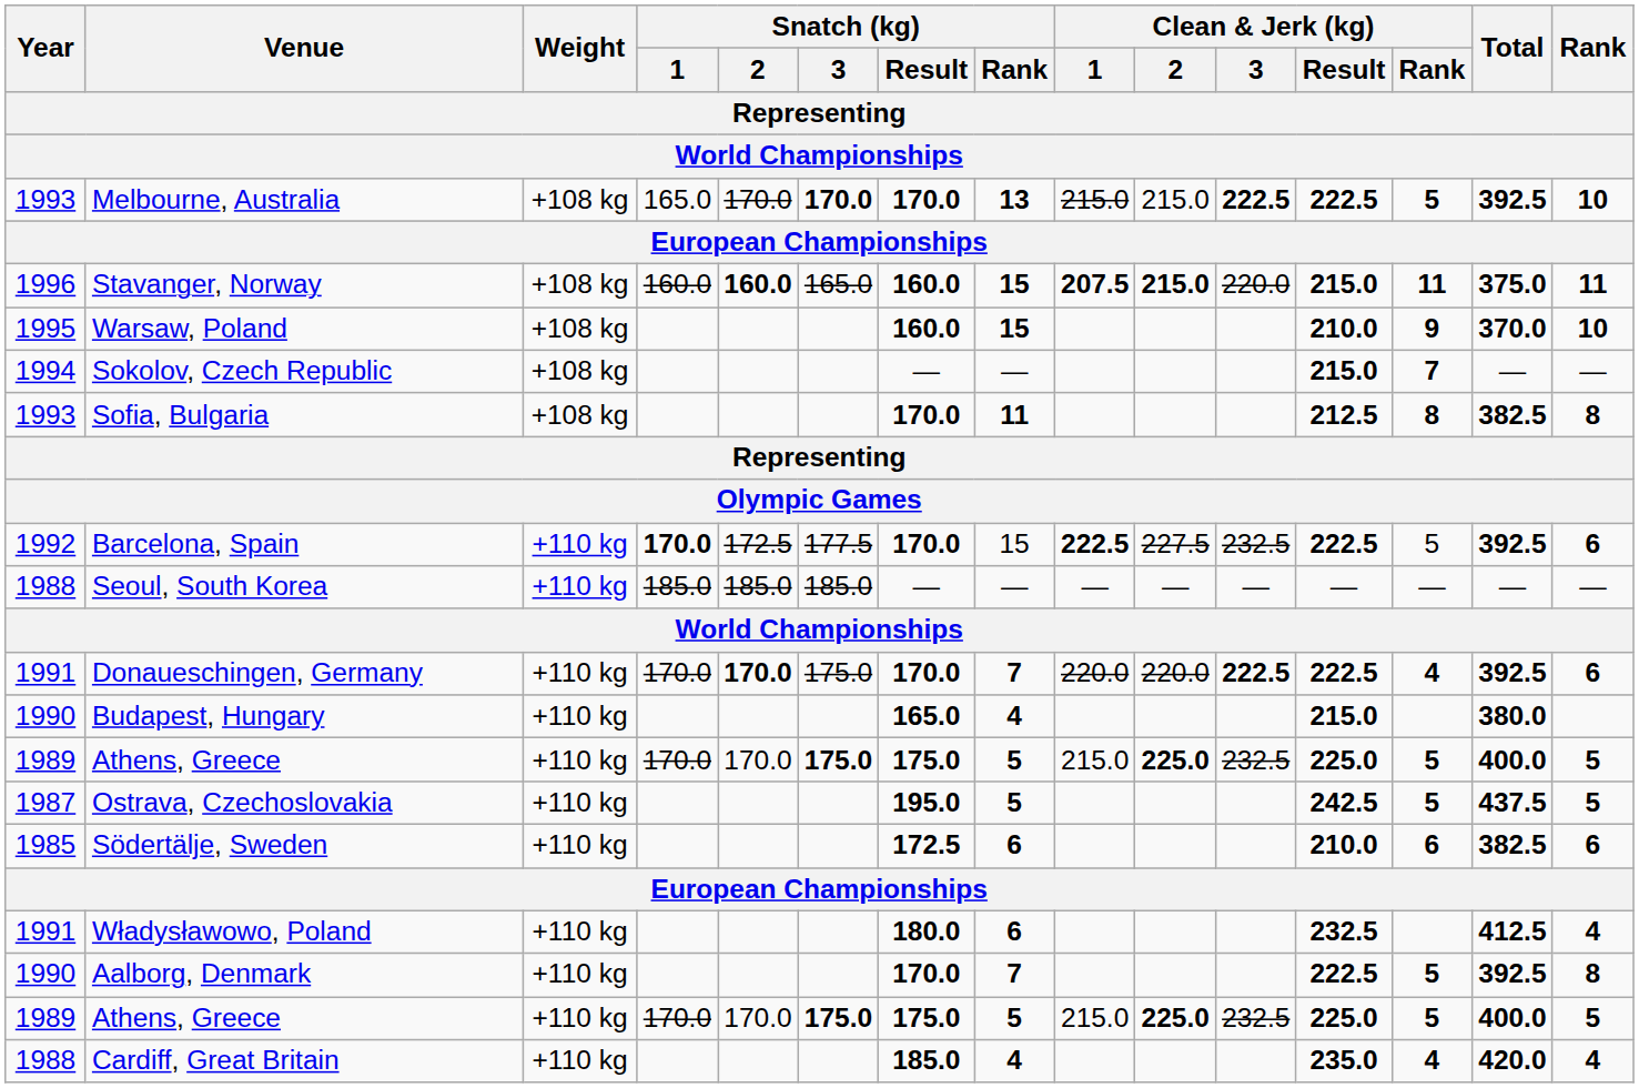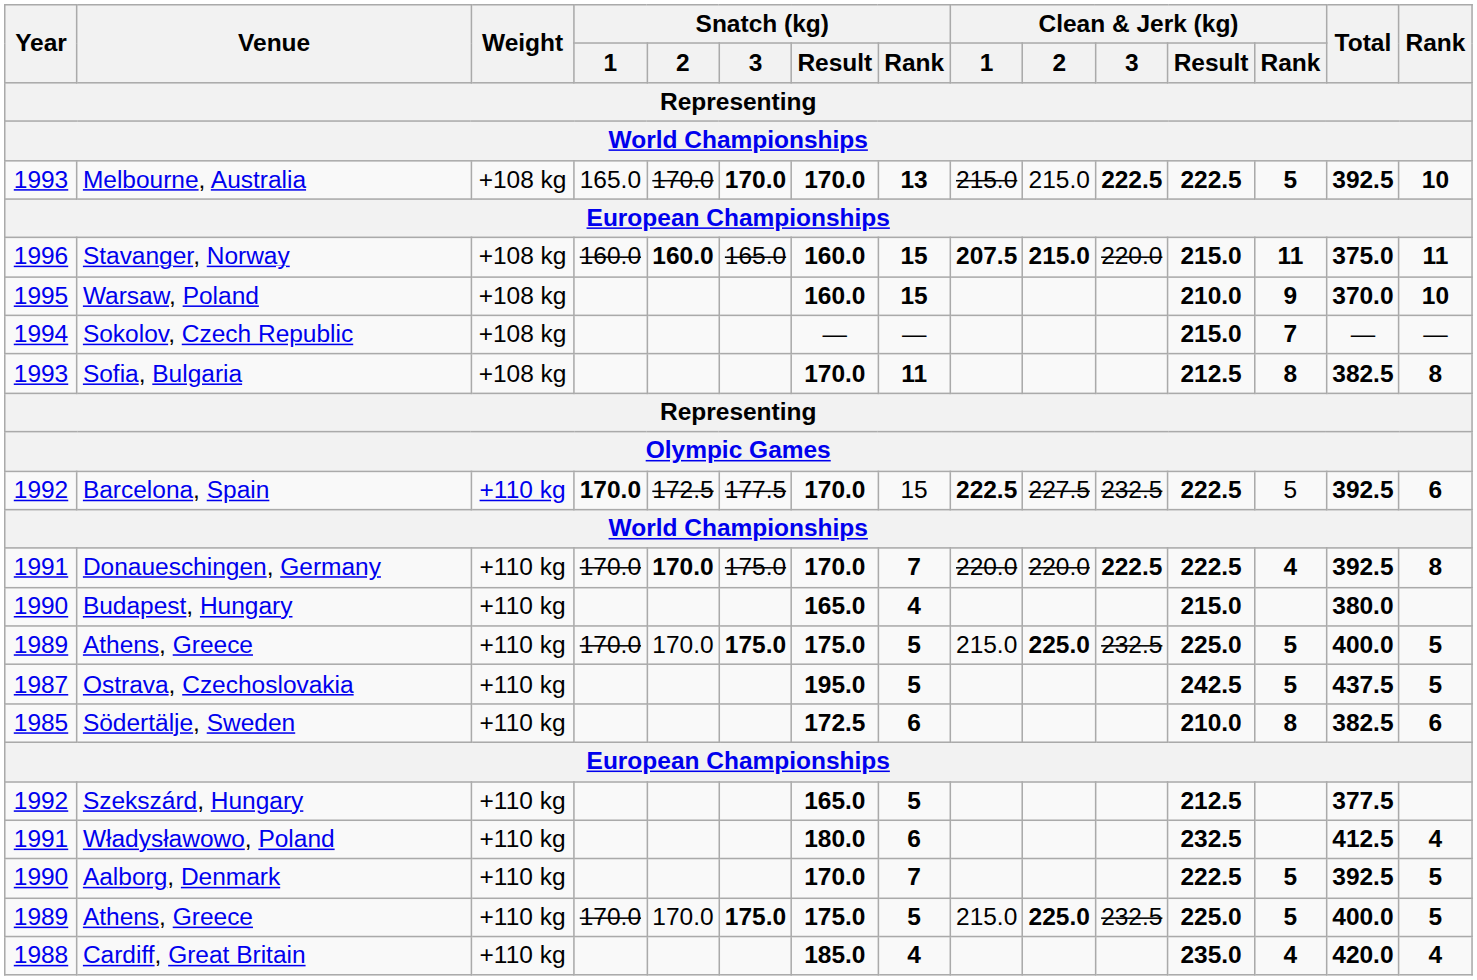 <table class = "wikitable" style="text-align:center;">
 <tr>
 <th rowspan=2 width=40>Year</th>
 <th rowspan=2 width=250>Venue</th>
 <th rowspan=2 width=60>Weight</th>
 <th colspan=5>Snatch (kg)</th>
 <th colspan=5>Clean & Jerk (kg)</th>
 <th rowspan=2 width=40>Total</th>
 <th rowspan=2 width=40>Rank</th>
 </tr>
 <tr>
 <th width=40>1</th>
 <th width=40>2</th>
 <th width=40>3</th>
 <th width=40>Result</th>
 <th width=40>Rank</th>
 <th width=40>1</th>
 <th width=40>2</th>
 <th width=40>3</th>
 <th width=40>Result</th>
 <th width=40>Rank</th>
 </tr>
 <tr>
 <th colspan=15>Representing </th>
 </tr>
 <tr>
 <th colspan=15><a href='#'>World Championships</a></th>
 </tr>
 <tr>
 <td><a href='#'>1993</a></td>
 <td align=left> <a href='#'>Melbourne</a>, <a href='#'>Australia</a></td>
 <td>+108 kg</td>
 <td>165.0</td>
 <td><s>170.0</s></td>
 <td><strong>170.0</strong></td>
 <td><strong>170.0</strong></td>
 <td><strong>13</strong></td>
 <td><s>215.0</s></td>
 <td>215.0</td>
 <td><strong>222.5</strong></td>
 <td><strong>222.5</strong></td>
 <td><strong>5</strong></td>
 <td><strong>392.5</strong></td>
 <td><strong>10</strong></td>
 </tr>
 <tr>
 <th colspan=15><a href='#'>European Championships</a></th>
 </tr>
 <tr>
 <td><a href='#'>1996</a></td>
 <td align=left> <a href='#'>Stavanger</a>, <a href='#'>Norway</a></td>
 <td>+108 kg</td>
 <td><s>160.0</s></td>
 <td><strong>160.0</strong></td>
 <td><s>165.0</s></td>
 <td><strong>160.0</strong></td>
 <td><strong>15</strong></td>
 <td><strong>207.5</strong></td>
 <td><strong>215.0</strong></td>
 <td><s>220.0</s></td>
 <td><strong>215.0</strong></td>
 <td><strong>11</strong></td>
 <td><strong>375.0</strong></td>
 <td><strong>11</strong></td>
 </tr>
 <tr>
 <td><a href='#'>1995</a></td>
 <td align=left> <a href='#'>Warsaw</a>, <a href='#'>Poland</a></td>
 <td>+108 kg</td>
 <td></td>
 <td></td>
 <td></td>
 <td><strong>160.0</strong></td>
 <td><strong>15</strong></td>
 <td></td>
 <td></td>
 <td></td>
 <td><strong>210.0</strong></td>
 <td><strong>9</strong></td>
 <td><strong>370.0</strong></td>
 <td><strong>10</strong></td>
 </tr>
 <tr>
 <td><a href='#'>1994</a></td>
 <td align=left> <a href='#'>Sokolov</a>, <a href='#'>Czech Republic</a></td>
 <td>+108 kg</td>
 <td></td>
 <td></td>
 <td></td>
 <td>—</td>
 <td>—</td>
 <td></td>
 <td></td>
 <td></td>
 <td><strong>215.0</strong></td>
 <td><strong>7</strong></td>
 <td>—</td>
 <td>—</td>
 </tr>
 <tr>
 <td><a href='#'>1993</a></td>
 <td align=left> <a href='#'>Sofia</a>, <a href='#'>Bulgaria</a></td>
 <td>+108 kg</td>
 <td></td>
 <td></td>
 <td></td>
 <td><strong>170.0</strong></td>
 <td><strong>11</strong></td>
 <td></td>
 <td></td>
 <td></td>
 <td><strong>212.5</strong></td>
 <td><strong>8</strong></td>
 <td><strong>382.5</strong></td>
 <td><strong>8</strong></td>
 </tr>
 <tr>
 <th colspan=15>Representing </th>
 </tr>
 <tr>
 <th colspan=15><a href='#'>Olympic Games</a></th>
 </tr>
 <tr>
 <td><a href='#'>1992</a></td>
 <td align=left> <a href='#'>Barcelona</a>, <a href='#'>Spain</a></td>
 <td><a href='#'>+110 kg</a></td>
 <td><strong>170.0</strong></td>
 <td><s>172.5</s></td>
 <td><s>177.5</s></td>
 <td><strong>170.0</strong></td>
 <td>15</td>
 <td><strong>222.5</strong></td>
 <td><s>227.5</s></td>
 <td><s>232.5</s></td>
 <td><strong>222.5</strong></td>
 <td>5</td>
 <td><strong>392.5</strong></td>
 <td><strong>6</strong></td>
 </tr>
 <tr>
-<td><a href='#'>1988</a></td>
-<td align=left> <a href='#'>Seoul</a>, <a href='#'>South Korea</a></td>
-<td><a href='#'>+110 kg</a></td>
-<td><s>185.0</s></td>
-<td><s>185.0</s></td>
-<td><s>185.0</s></td>
-<td>—</td>
-<td>—</td>
-<td>—</td>
-<td>—</td>
-<td>—</td>
-<td>—</td>
-<td>—</td>
-<td>—</td>
-<td>—</td>
-</tr>
-<tr>
 <th colspan=15><a href='#'>World Championships</a></th>
 </tr>
 <tr>
 <td><a href='#'>1991</a></td>
 <td align=left> <a href='#'>Donaueschingen</a>, <a href='#'>Germany</a></td>
 <td>+110 kg</td>
 <td><s>170.0</s></td>
 <td><strong>170.0</strong></td>
 <td><s>175.0</s></td>
 <td><strong>170.0</strong></td>
 <td><strong>7</strong></td>
 <td><s>220.0</s></td>
 <td><s>220.0</s></td>
 <td><strong>222.5</strong></td>
 <td><strong>222.5</strong></td>
 <td><strong>4</strong></td>
 <td><strong>392.5</strong></td>
-<td><strong>6</strong></td>
+<td><strong>8</strong></td>
 </tr>
 <tr>
 <td><a href='#'>1990</a></td>
 <td align=left> <a href='#'>Budapest</a>, <a href='#'>Hungary</a></td>
 <td>+110 kg</td>
 <td></td>
 <td></td>
 <td></td>
 <td><strong>165.0</strong></td>
 <td><strong>4</strong></td>
 <td></td>
 <td></td>
 <td></td>
 <td><strong>215.0</strong></td>
 <td><strong></strong></td>
 <td><strong>380.0</strong></td>
 <td><strong></strong></td>
 </tr>
 <tr>
 <td><a href='#'>1989</a></td>
 <td align=left> <a href='#'>Athens</a>, <a href='#'>Greece</a></td>
 <td>+110 kg</td>
 <td><s>170.0</s></td>
 <td>170.0</td>
 <td><strong>175.0</strong></td>
 <td><strong>175.0</strong></td>
 <td><strong>5</strong></td>
 <td>215.0</td>
 <td><strong>225.0</strong></td>
 <td><s>232.5</s></td>
 <td><strong>225.0</strong></td>
 <td><strong>5</strong></td>
 <td><strong>400.0</strong></td>
 <td><strong>5</strong></td>
 </tr>
 <tr>
 <td><a href='#'>1987</a></td>
 <td align=left> <a href='#'>Ostrava</a>, <a href='#'>Czechoslovakia</a></td>
 <td>+110 kg</td>
 <td></td>
 <td></td>
 <td></td>
 <td><strong>195.0</strong></td>
 <td><strong>5</strong></td>
 <td></td>
 <td></td>
 <td></td>
 <td><strong>242.5</strong></td>
 <td><strong>5</strong></td>
 <td><strong>437.5</strong></td>
 <td><strong>5</strong></td>
 </tr>
 <tr>
 <td><a href='#'>1985</a></td>
 <td align=left> <a href='#'>Södertälje</a>, <a href='#'>Sweden</a></td>
 <td>+110 kg</td>
 <td></td>
 <td></td>
 <td></td>
 <td><strong>172.5</strong></td>
 <td><strong>6</strong></td>
 <td></td>
 <td></td>
 <td></td>
 <td><strong>210.0</strong></td>
-<td><strong>6</strong></td>
+<td><strong>8</strong></td>
 <td><strong>382.5</strong></td>
 <td><strong>6</strong></td>
 </tr>
 <tr>
 <th colspan=15><a href='#'>European Championships</a></th>
+</tr>
+<tr>
+<td><a href='#'>1992</a></td>
+<td align=left> <a href='#'>Szekszárd</a>, <a href='#'>Hungary</a></td>
+<td>+110 kg</td>
+<td></td>
+<td></td>
+<td></td>
+<td><strong>165.0</strong></td>
+<td><strong>5</strong></td>
+<td></td>
+<td></td>
+<td></td>
+<td><strong>212.5</strong></td>
+<td><strong></strong></td>
+<td><strong>377.5</strong></td>
+<td><strong></strong></td>
 </tr>
 <tr>
 <td><a href='#'>1991</a></td>
 <td align=left> <a href='#'>Władysławowo</a>, <a href='#'>Poland</a></td>
 <td>+110 kg</td>
 <td></td>
 <td></td>
 <td></td>
 <td><strong>180.0</strong></td>
 <td><strong>6</strong></td>
 <td></td>
 <td></td>
 <td></td>
 <td><strong>232.5</strong></td>
 <td><strong></strong></td>
 <td><strong>412.5</strong></td>
 <td><strong>4</strong></td>
 </tr>
 <tr>
 <td><a href='#'>1990</a></td>
 <td align=left> <a href='#'>Aalborg</a>, <a href='#'>Denmark</a></td>
 <td>+110 kg</td>
 <td></td>
 <td></td>
 <td></td>
 <td><strong>170.0</strong></td>
 <td><strong>7</strong></td>
 <td></td>
 <td></td>
 <td></td>
 <td><strong>222.5</strong></td>
 <td><strong>5</strong></td>
 <td><strong>392.5</strong></td>
-<td><strong>8</strong></td>
+<td><strong>5</strong></td>
 </tr>
 <tr>
 <td><a href='#'>1989</a></td>
 <td align=left> <a href='#'>Athens</a>, <a href='#'>Greece</a></td>
 <td>+110 kg</td>
 <td><s>170.0</s></td>
 <td>170.0</td>
 <td><strong>175.0</strong></td>
 <td><strong>175.0</strong></td>
 <td><strong>5</strong></td>
 <td>215.0</td>
 <td><strong>225.0</strong></td>
 <td><s>232.5</s></td>
 <td><strong>225.0</strong></td>
 <td><strong>5</strong></td>
 <td><strong>400.0</strong></td>
 <td><strong>5</strong></td>
 </tr>
 <tr>
 <td><a href='#'>1988</a></td>
 <td align=left> <a href='#'>Cardiff</a>, <a href='#'>Great Britain</a></td>
 <td>+110 kg</td>
 <td></td>
 <td></td>
 <td></td>
 <td><strong>185.0</strong></td>
 <td><strong>4</strong></td>
 <td></td>
 <td></td>
 <td></td>
 <td><strong>235.0</strong></td>
 <td><strong>4</strong></td>
 <td><strong>420.0</strong></td>
 <td><strong>4</strong></td>
 </tr>
 </table>
